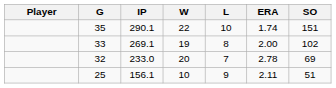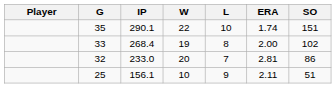 <table class="wikitable sortable">
 <tr>
 <th bgcolor="#DDDDFF" width="16%">Player</th>
 <th bgcolor="#DDDDFF" width="9%">G</th>
 <th bgcolor="#DDDDFF" width="9%">IP</th>
 <th bgcolor="#DDDDFF" width="9%">W</th>
 <th bgcolor="#DDDDFF" width="9%">L</th>
 <th bgcolor="#DDDDFF" width="9%">ERA</th>
 <th bgcolor="#DDDDFF" width="9%">SO</th>
 </tr>
 <tr align="center">
 <td></td>
 <td>35</td>
 <td>290.1</td>
 <td>22</td>
 <td>10</td>
 <td>1.74</td>
 <td>151</td>
 </tr>
 <tr align="center">
 <td></td>
 <td>33</td>
-<td>269.1</td>
+<td>268.4</td>
 <td>19</td>
 <td>8</td>
 <td>2.00</td>
 <td>102</td>
 </tr>
 <tr align="center">
 <td></td>
 <td>32</td>
 <td>233.0</td>
 <td>20</td>
 <td>7</td>
-<td>2.78</td>
-<td>69</td>
+<td>2.81</td>
+<td>86</td>
 </tr>
 <tr align="center">
 <td></td>
 <td>25</td>
 <td>156.1</td>
 <td>10</td>
 <td>9</td>
 <td>2.11</td>
 <td>51</td>
 </tr>
 </table>
